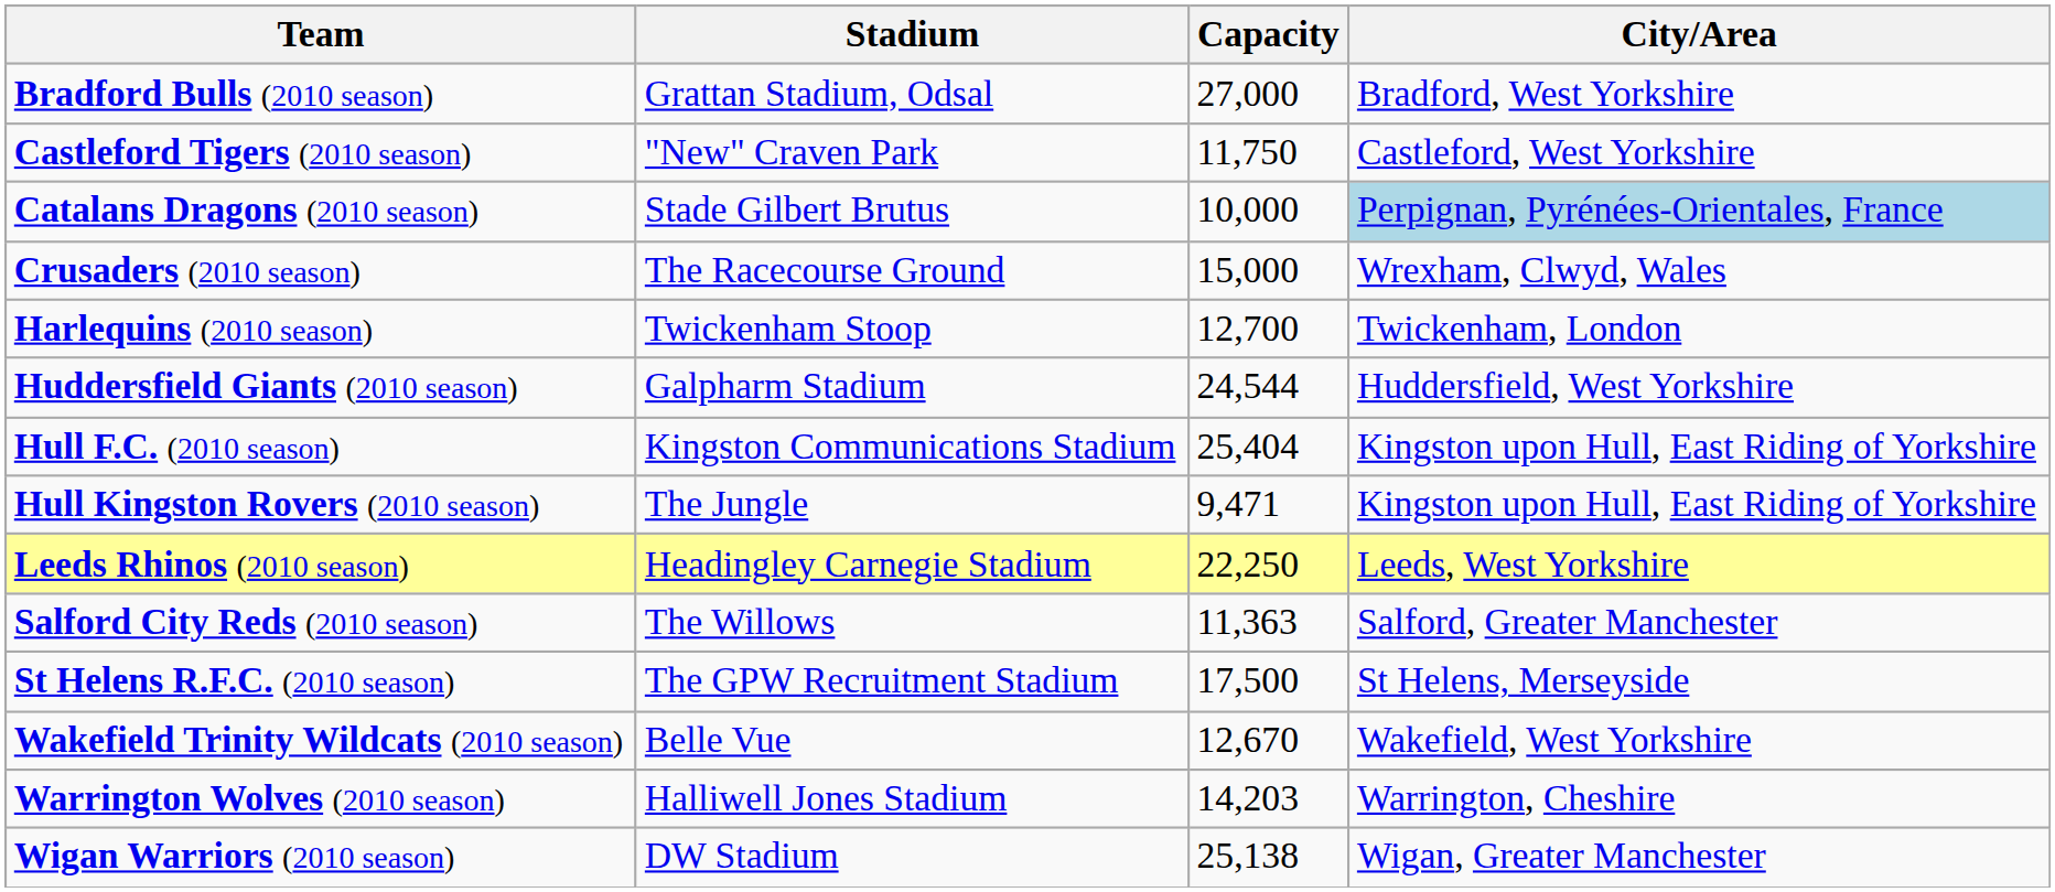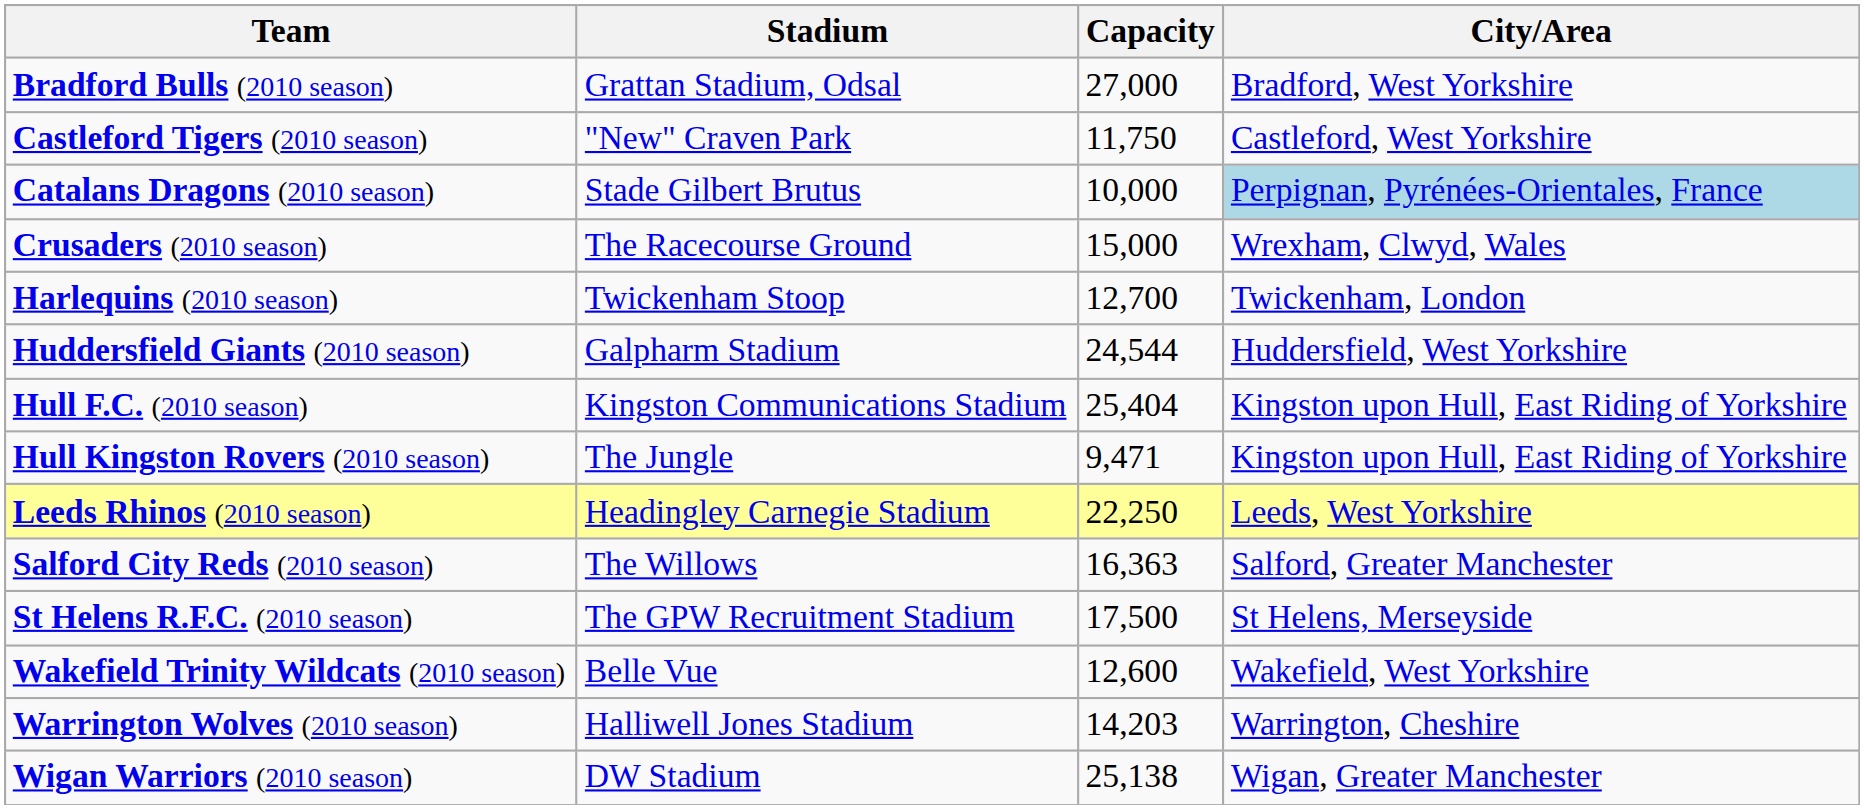 <table width="100%" class="wikitable sortable">
 <tr>
 <th>Team</th>
 <th>Stadium</th>
 <th>Capacity</th>
 <th>City/Area</th>
 </tr>
 <tr>
 <td> <strong><a href='#'>Bradford Bulls</a></strong> <small>(<a href='#'>2010 season</a>)</small></td>
 <td><a href='#'>Grattan Stadium, Odsal</a></td>
 <td>27,000</td>
 <td><a href='#'>Bradford</a>, <a href='#'>West Yorkshire</a></td>
 </tr>
 <tr>
 <td> <strong><a href='#'>Castleford Tigers</a></strong> <small>(<a href='#'>2010 season</a>)</small></td>
 <td><a href='#'>"New" Craven Park</a></td>
 <td>11,750</td>
 <td><a href='#'>Castleford</a>, <a href='#'>West Yorkshire</a></td>
 </tr>
 <tr>
 <td> <strong><a href='#'>Catalans Dragons</a></strong> <small>(<a href='#'>2010 season</a>)</small></td>
 <td><a href='#'>Stade Gilbert Brutus</a></td>
 <td>10,000</td>
 <td style="background: lightblue;"><a href='#'>Perpignan</a>, <a href='#'>Pyrénées-Orientales</a>, <a href='#'>France</a></td>
 </tr>
 <tr>
 <td> <strong><a href='#'>Crusaders</a></strong> <small>(<a href='#'>2010 season</a>)</small></td>
 <td><a href='#'>The Racecourse Ground</a></td>
 <td>15,000</td>
 <td><a href='#'>Wrexham</a>, <a href='#'>Clwyd</a>, <a href='#'>Wales</a></td>
 </tr>
 <tr>
 <td> <strong><a href='#'>Harlequins</a></strong> <small>(<a href='#'>2010 season</a>)</small></td>
 <td><a href='#'>Twickenham Stoop</a></td>
 <td>12,700</td>
 <td><a href='#'>Twickenham</a>, <a href='#'>London</a></td>
 </tr>
 <tr>
 <td> <strong><a href='#'>Huddersfield Giants</a></strong> <small>(<a href='#'>2010 season</a>)</small></td>
 <td><a href='#'>Galpharm Stadium</a></td>
 <td>24,544</td>
 <td><a href='#'>Huddersfield</a>, <a href='#'>West Yorkshire</a></td>
 </tr>
 <tr>
 <td> <strong><a href='#'>Hull F.C.</a></strong> <small>(<a href='#'>2010 season</a>)</small></td>
 <td><a href='#'>Kingston Communications Stadium</a></td>
 <td>25,404</td>
 <td><a href='#'>Kingston upon Hull</a>, <a href='#'>East Riding of Yorkshire</a></td>
 </tr>
 <tr>
 <td> <strong><a href='#'>Hull Kingston Rovers</a></strong> <small>(<a href='#'>2010 season</a>)</small></td>
 <td><a href='#'>The Jungle</a></td>
 <td>9,471</td>
 <td><a href='#'>Kingston upon Hull</a>, <a href='#'>East Riding of Yorkshire</a></td>
 </tr>
 <tr bgcolor="#ffff99">
 <td> <strong><a href='#'>Leeds Rhinos</a></strong> <small>(<a href='#'>2010 season</a>)</small></td>
 <td><a href='#'>Headingley Carnegie Stadium</a></td>
 <td>22,250</td>
 <td><a href='#'>Leeds</a>, <a href='#'>West Yorkshire</a></td>
 </tr>
 <tr>
 <td> <strong><a href='#'>Salford City Reds</a></strong> <small>(<a href='#'>2010 season</a>)</small></td>
 <td><a href='#'>The Willows</a></td>
-<td>11,363</td>
+<td>16,363</td>
 <td><a href='#'>Salford</a>, <a href='#'>Greater Manchester</a></td>
 </tr>
 <tr>
 <td> <strong><a href='#'>St Helens R.F.C.</a></strong> <small>(<a href='#'>2010 season</a>)</small></td>
 <td><a href='#'>The GPW Recruitment Stadium</a></td>
 <td>17,500</td>
 <td><a href='#'>St Helens, Merseyside</a></td>
 </tr>
 <tr>
 <td> <strong><a href='#'>Wakefield Trinity Wildcats</a></strong> <small>(<a href='#'>2010 season</a>)</small></td>
 <td><a href='#'>Belle Vue</a></td>
-<td>12,670</td>
+<td>12,600</td>
 <td><a href='#'>Wakefield</a>, <a href='#'>West Yorkshire</a></td>
 </tr>
 <tr>
 <td> <strong><a href='#'>Warrington Wolves</a></strong> <small>(<a href='#'>2010 season</a>)</small></td>
 <td><a href='#'>Halliwell Jones Stadium</a></td>
 <td>14,203</td>
 <td><a href='#'>Warrington</a>, <a href='#'>Cheshire</a></td>
 </tr>
 <tr>
 <td> <strong><a href='#'>Wigan Warriors</a></strong> <small>(<a href='#'>2010 season</a>)</small></td>
 <td><a href='#'>DW Stadium</a></td>
 <td>25,138</td>
 <td><a href='#'>Wigan</a>, <a href='#'>Greater Manchester</a></td>
 </tr>
 </table>
